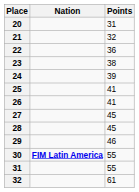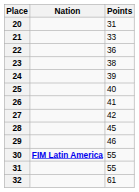 <table class="wikitable" style="font-size: 85%">
 <tr>
 <th>Place</th>
 <th>Nation</th>
 <th>Points</th>
 </tr>
 <tr>
 <th>20</th>
 <td></td>
 <td>31</td>
 </tr>
 <tr>
 <th>21</th>
 <td></td>
-<td>32</td>
+<td>33</td>
 </tr>
 <tr>
 <th>22</th>
 <td></td>
 <td>36</td>
 </tr>
 <tr>
 <th>23</th>
 <td></td>
 <td>38</td>
 </tr>
 <tr>
 <th>24</th>
 <td></td>
 <td>39</td>
 </tr>
 <tr>
 <th>25</th>
 <td></td>
-<td>41</td>
+<td>40</td>
 </tr>
 <tr>
 <th>26</th>
 <td></td>
 <td>41</td>
 </tr>
 <tr>
 <th>27</th>
 <td></td>
-<td>45</td>
+<td>42</td>
 </tr>
 <tr>
 <th>28</th>
 <td></td>
 <td>45</td>
 </tr>
 <tr>
 <th>29</th>
 <td></td>
 <td>46</td>
 </tr>
 <tr>
 <th>30</th>
 <td><strong><a href='#'>FIM Latin America</a></strong></td>
 <td>55</td>
 </tr>
 <tr>
 <th>31</th>
 <td></td>
 <td>55</td>
 </tr>
 <tr>
 <th>32</th>
 <td></td>
 <td>61</td>
 </tr>
 </table>
